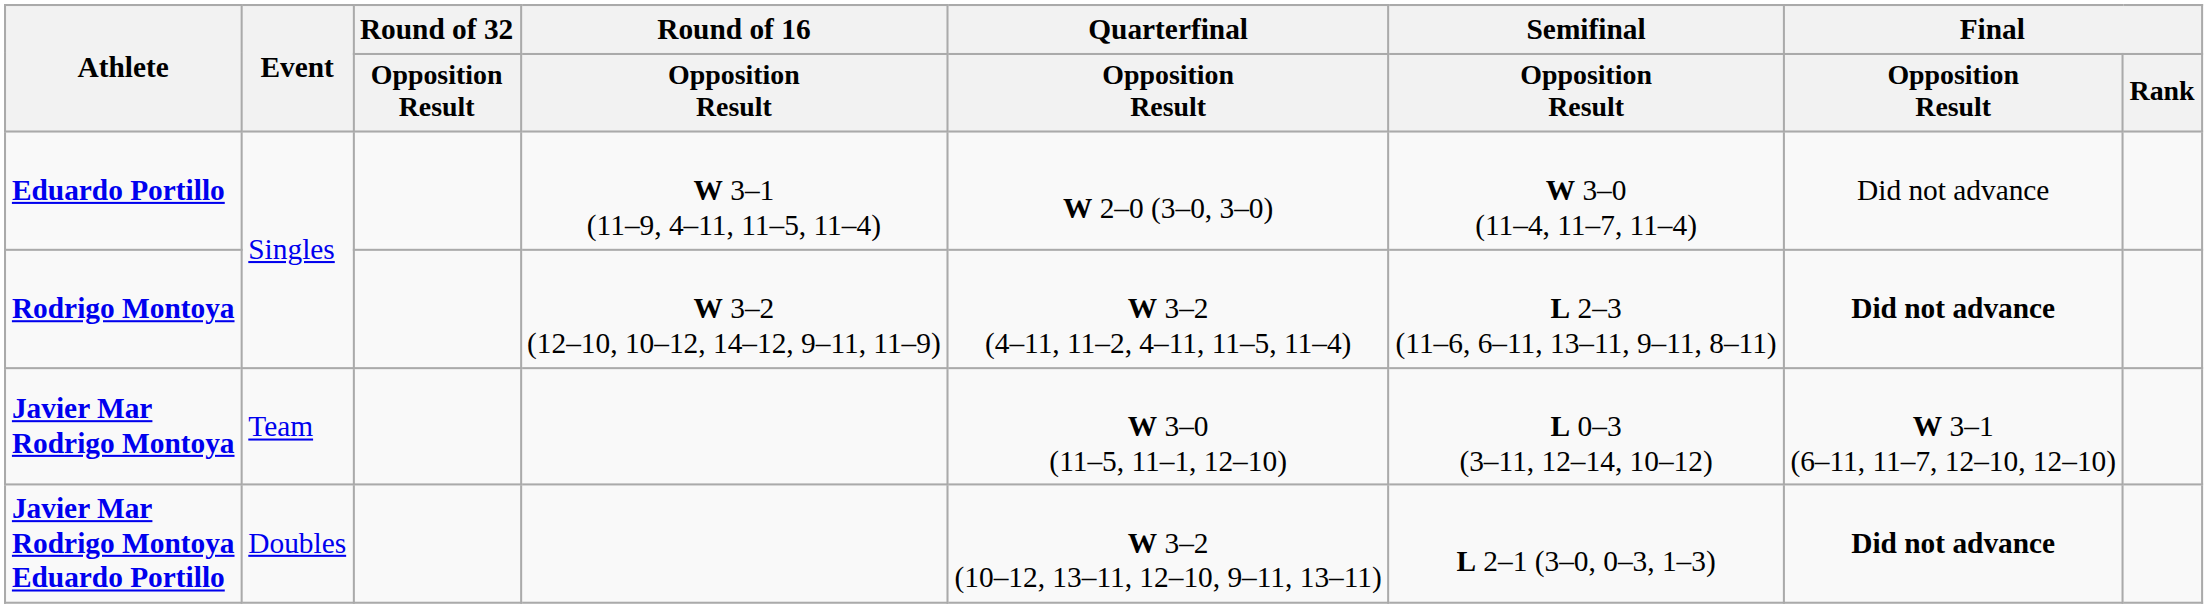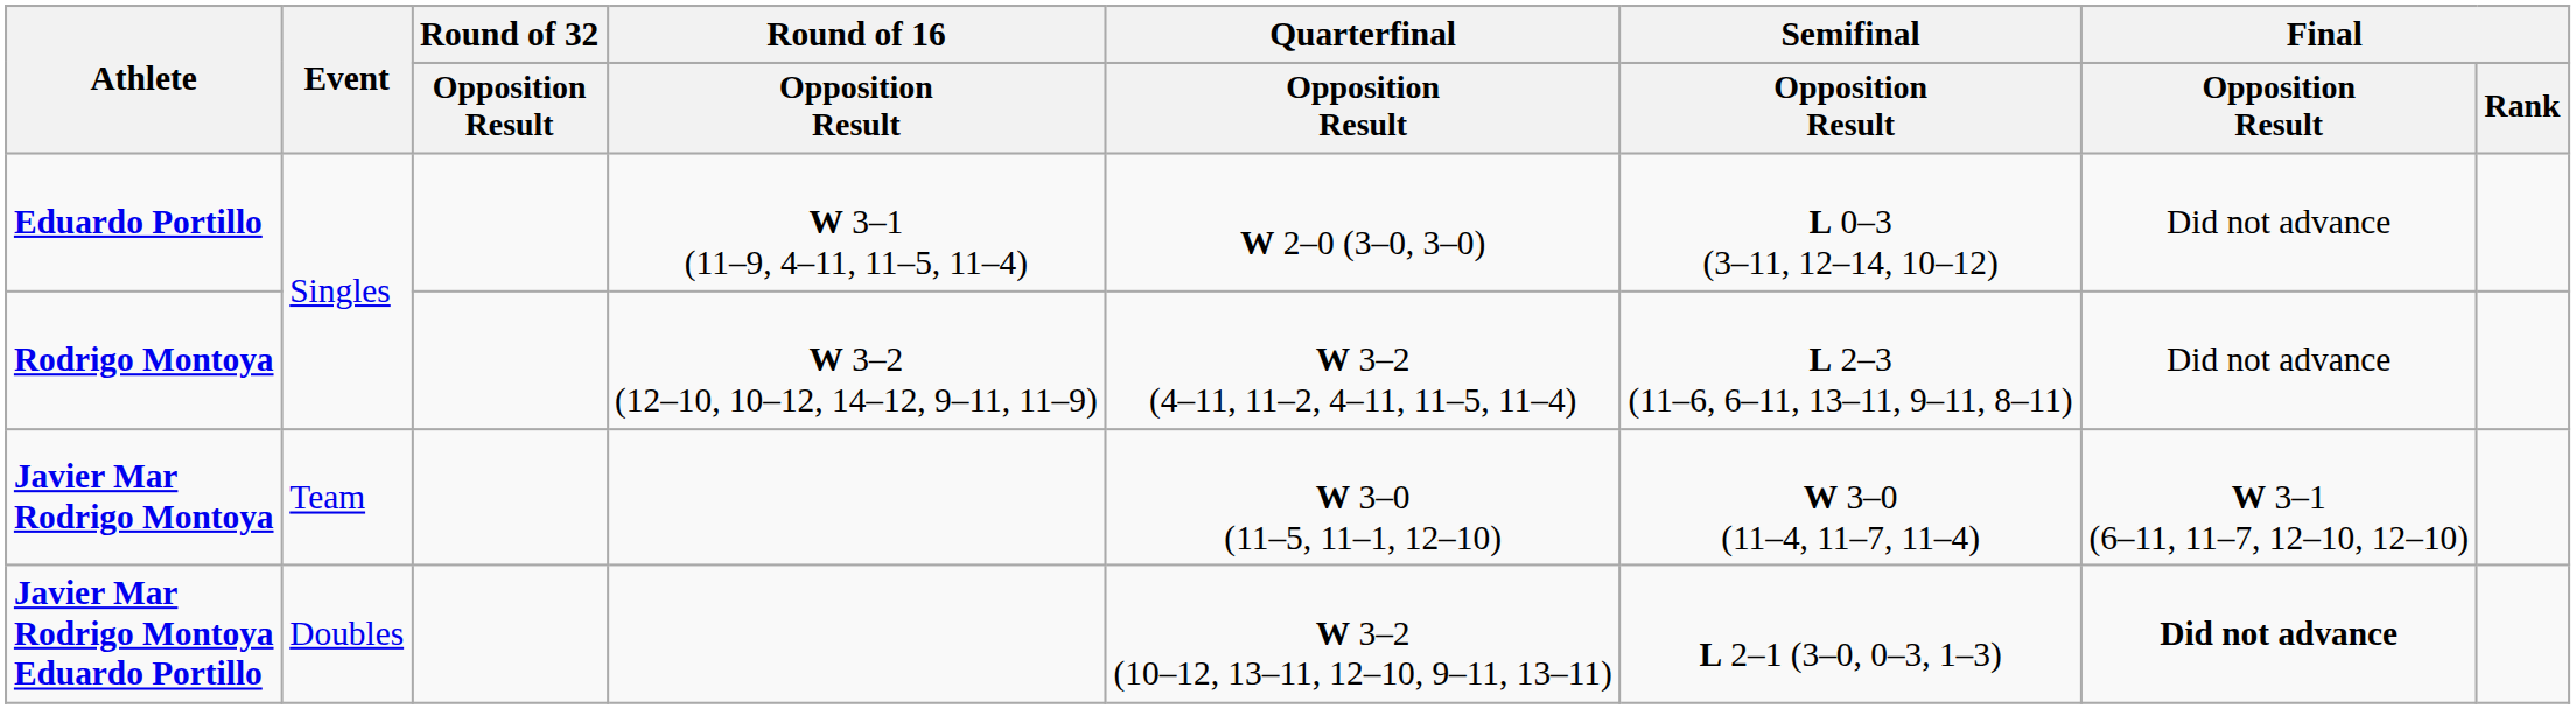 <table class=wikitable style=font-size:90%;text-align:center>
 <tr>
 <th rowspan=2>Athlete</th>
 <th rowspan=2>Event</th>
 <th>Round of 32</th>
 <th>Round of 16</th>
 <th>Quarterfinal</th>
 <th>Semifinal</th>
 <th colspan=2>Final</th>
 </tr>
 <tr style=font-size:95%>
 <th>Opposition<br>Result</th>
 <th>Opposition<br>Result</th>
 <th>Opposition<br>Result</th>
 <th>Opposition<br>Result</th>
 <th>Opposition<br>Result</th>
 <th>Rank</th>
 </tr>
 <tr>
 <td align=left><strong><a href='#'>Eduardo Portillo</a></strong></td>
 <td align=left rowspan=2><a href='#'>Singles</a></td>
 <td></td>
 <td><br><strong>W</strong> 3–1<br>(11–9, 4–11, 11–5, 11–4)</td>
 <td><br><strong>W</strong> 2–0 (3–0, 3–0)</td>
-<td><br><strong>W</strong> 3–0<br>(11–4, 11–7, 11–4)</td>
+<td><br><strong>L</strong> 0–3<br>(3–11, 12–14, 10–12)</td>
 <td colspan=1>Did not advance</td>
 <td></td>
 </tr>
 <tr>
 <td align=left><strong><a href='#'>Rodrigo Montoya</a></strong></td>
 <td></td>
 <td><br><strong>W</strong> 3–2<br>(12–10, 10–12, 14–12, 9–11, 11–9)</td>
 <td><br><strong>W</strong> 3–2<br>(4–11, 11–2, 4–11, 11–5, 11–4)</td>
 <td><br><strong>L</strong> 2–3<br>(11–6, 6–11, 13–11, 9–11, 8–11)</td>
-<td colspan=1><strong>Did not advance</strong></td>
+<td colspan=1>Did not advance</td>
 <td></td>
 </tr>
 <tr>
 <td align=left><strong><a href='#'>Javier Mar</a><br><a href='#'>Rodrigo Montoya</a></strong></td>
 <td align=left><a href='#'>Team</a></td>
 <td></td>
 <td></td>
 <td><br><strong>W</strong> 3–0<br>(11–5, 11–1, 12–10)</td>
-<td><br><strong>L</strong> 0–3<br>(3–11, 12–14, 10–12)</td>
+<td><br><strong>W</strong> 3–0<br>(11–4, 11–7, 11–4)</td>
 <td><br><strong>W</strong> 3–1<br>(6–11, 11–7, 12–10, 12–10)</td>
 <td></td>
 </tr>
 <tr>
 <td align=left><strong><a href='#'>Javier Mar</a><br><a href='#'>Rodrigo Montoya</a><br><a href='#'>Eduardo Portillo</a></strong></td>
 <td align=left><a href='#'>Doubles</a></td>
 <td></td>
 <td></td>
 <td><br><strong>W</strong> 3–2<br>(10–12, 13–11, 12–10, 9–11, 13–11)</td>
 <td><br><strong>L</strong> 2–1 (3–0, 0–3, 1–3)</td>
 <td colspan=1><strong>Did not advance</strong></td>
 <td></td>
 </tr>
 </table>
